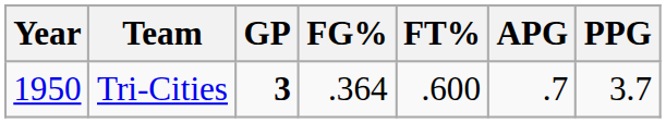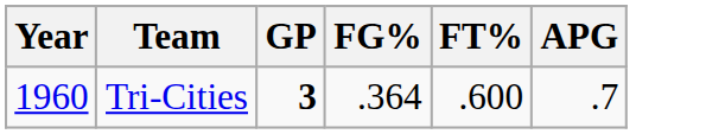 <table class="wikitable sortable" style="font-size:95%; text-align:right;">
 <tr>
 <th>Year</th>
 <th>Team</th>
 <th>GP</th>
 <th>FG%</th>
 <th>FT%</th>
 <th>APG</th>
-<th>PPG</th>
 </tr>
 <tr>
-<td style="text-align:left;"><a href='#'>1950</a></td>
+<td style="text-align:left;"><a href='#'>1960</a></td>
 <td style="text-align:left;"><a href='#'>Tri-Cities</a></td>
 <td><strong>3</strong></td>
 <td>.364</td>
 <td>.600</td>
 <td>.7</td>
-<td>3.7</td>
 </tr>
 </table>
